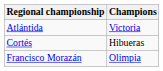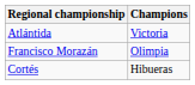 <table class="wikitable">
 <tr>
 <th>Regional championship</th>
 <th>Champions</th>
 </tr>
 <tr>
 <td><a href='#'>Atlántida</a></td>
 <td><a href='#'>Victoria</a></td>
 </tr>
 <tr>
+<td><a href='#'>Francisco Morazán</a></td>
+<td><a href='#'>Olimpia</a></td>
+</tr>
+<tr>
 <td><a href='#'>Cortés</a></td>
 <td>Hibueras</td>
 </tr>
-<tr>
-<td><a href='#'>Francisco Morazán</a></td>
-<td><a href='#'>Olimpia</a></td>
-</tr>
 </table>
